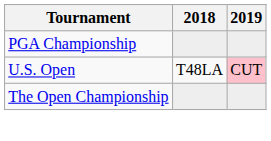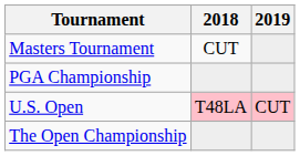 <table class="wikitable" style="font-size:95%;text-align:center;">
 <tr>
 <th>Tournament</th>
 <th>2018</th>
 <th>2019</th>
+</tr>
+<tr>
+<td align=left><a href='#'>Masters Tournament</a></td>
+<td>CUT</td>
+<td style="background:#eeeeee;"></td>
 </tr>
 <tr>
 <td align=left><a href='#'>PGA Championship</a></td>
 <td style="background:#eeeeee;"></td>
 <td style="background:#eeeeee;"></td>
 </tr>
 <tr>
 <td align=left><a href='#'>U.S. Open</a></td>
-<td>T48<span>LA</span></td>
+<td style="background: pink;">T48<span>LA</span></td>
 <td style="background: pink;">CUT</td>
 </tr>
 <tr>
 <td align=left><a href='#'>The Open Championship</a></td>
 <td style="background:#eeeeee;"></td>
 <td style="background:#eeeeee;"></td>
 </tr>
 </table>
